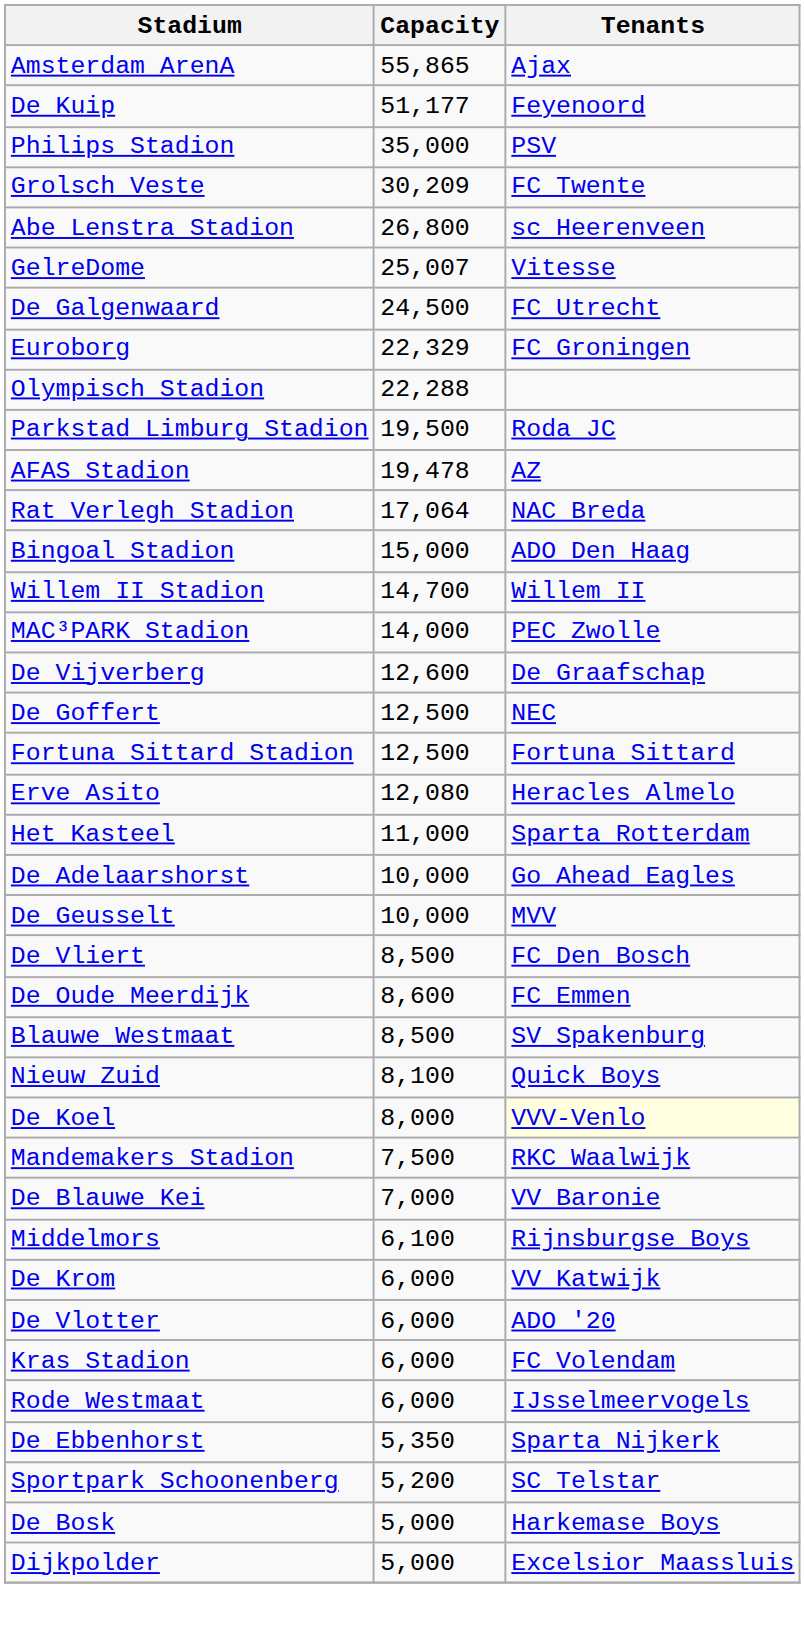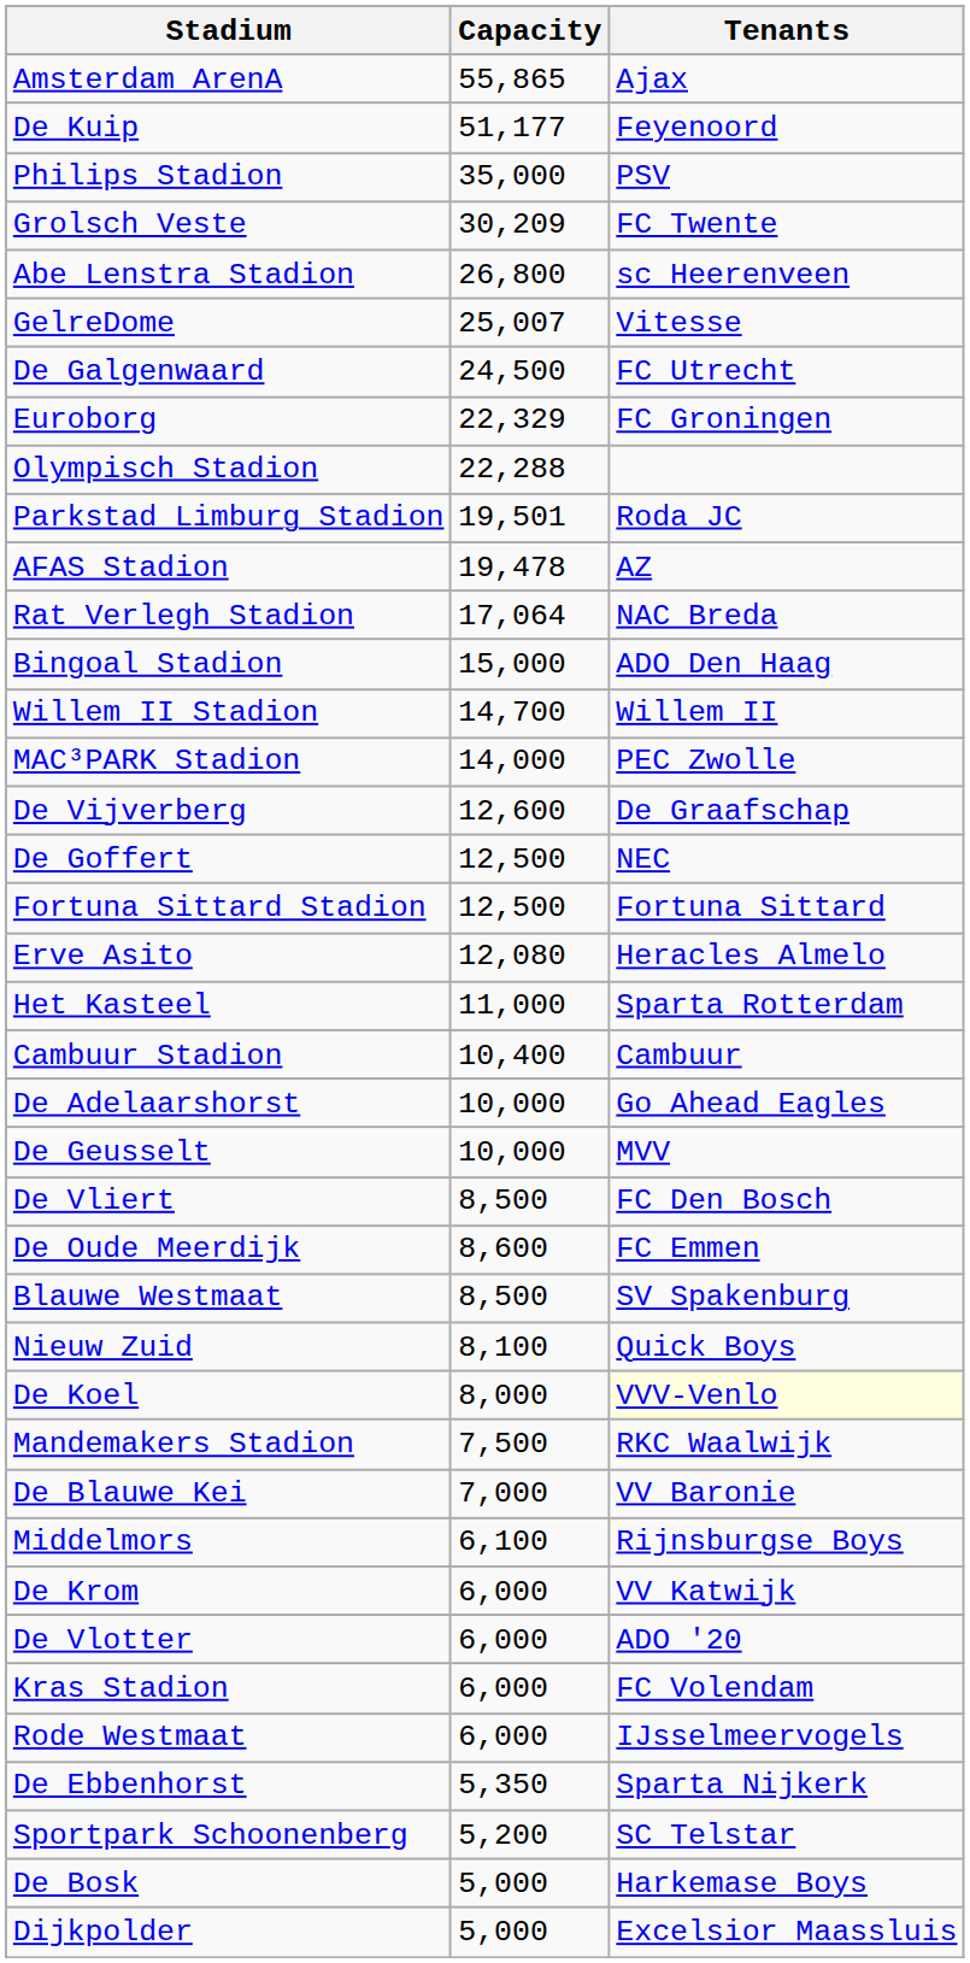 <table class="wikitable sortable">
 <tr>
 <th>Stadium</th>
 <th>Capacity</th>
 <th>Tenants</th>
 </tr>
 <tr>
 <td><a href='#'>Amsterdam ArenA</a></td>
 <td>55,865</td>
 <td><a href='#'>Ajax</a></td>
 </tr>
 <tr>
 <td><a href='#'>De Kuip</a></td>
 <td>51,177</td>
 <td><a href='#'>Feyenoord</a></td>
 </tr>
 <tr>
 <td><a href='#'>Philips Stadion</a></td>
 <td>35,000</td>
 <td><a href='#'>PSV</a></td>
 </tr>
 <tr>
 <td><a href='#'>Grolsch Veste</a></td>
 <td>30,209</td>
 <td><a href='#'>FC Twente</a></td>
 </tr>
 <tr>
 <td><a href='#'>Abe Lenstra Stadion</a></td>
 <td>26,800</td>
 <td><a href='#'>sc Heerenveen</a></td>
 </tr>
 <tr>
 <td><a href='#'>GelreDome</a></td>
 <td>25,007</td>
 <td><a href='#'>Vitesse</a></td>
 </tr>
 <tr>
 <td><a href='#'>De Galgenwaard</a></td>
 <td>24,500</td>
 <td><a href='#'>FC Utrecht</a></td>
 </tr>
 <tr>
 <td><a href='#'>Euroborg</a></td>
 <td>22,329</td>
 <td><a href='#'>FC Groningen</a></td>
 </tr>
 <tr>
 <td><a href='#'>Olympisch Stadion</a></td>
 <td>22,288</td>
 <td></td>
 </tr>
 <tr>
 <td><a href='#'>Parkstad Limburg Stadion</a></td>
-<td>19,500</td>
+<td>19,501</td>
 <td><a href='#'>Roda JC</a></td>
 </tr>
 <tr>
 <td><a href='#'>AFAS Stadion</a></td>
 <td>19,478</td>
 <td><a href='#'>AZ</a></td>
 </tr>
 <tr>
 <td><a href='#'>Rat Verlegh Stadion</a></td>
 <td>17,064</td>
 <td><a href='#'>NAC Breda</a></td>
 </tr>
 <tr>
 <td><a href='#'>Bingoal Stadion</a></td>
 <td>15,000</td>
 <td><a href='#'>ADO Den Haag</a></td>
 </tr>
 <tr>
 <td><a href='#'>Willem II Stadion</a></td>
 <td>14,700</td>
 <td><a href='#'>Willem II</a></td>
 </tr>
 <tr>
 <td><a href='#'>MAC³PARK Stadion</a></td>
 <td>14,000</td>
 <td><a href='#'>PEC Zwolle</a></td>
 </tr>
 <tr>
 <td><a href='#'>De Vijverberg</a></td>
 <td>12,600</td>
 <td><a href='#'>De Graafschap</a></td>
 </tr>
 <tr>
 <td><a href='#'>De Goffert</a></td>
 <td>12,500</td>
 <td><a href='#'>NEC</a></td>
 </tr>
 <tr>
 <td><a href='#'>Fortuna Sittard Stadion</a></td>
 <td>12,500</td>
 <td><a href='#'>Fortuna Sittard</a></td>
 </tr>
 <tr>
 <td><a href='#'>Erve Asito</a></td>
 <td>12,080</td>
 <td><a href='#'>Heracles Almelo</a></td>
 </tr>
 <tr>
 <td><a href='#'>Het Kasteel</a></td>
 <td>11,000</td>
 <td><a href='#'>Sparta Rotterdam</a></td>
+</tr>
+<tr>
+<td><a href='#'>Cambuur Stadion</a></td>
+<td>10,400</td>
+<td><a href='#'>Cambuur</a></td>
 </tr>
 <tr>
 <td><a href='#'>De Adelaarshorst</a></td>
 <td>10,000</td>
 <td><a href='#'>Go Ahead Eagles</a></td>
 </tr>
 <tr>
 <td><a href='#'>De Geusselt</a></td>
 <td>10,000</td>
 <td><a href='#'>MVV</a></td>
 </tr>
 <tr>
 <td><a href='#'>De Vliert</a></td>
 <td>8,500</td>
 <td><a href='#'>FC Den Bosch</a></td>
 </tr>
 <tr>
 <td><a href='#'>De Oude Meerdijk</a></td>
 <td>8,600</td>
 <td><a href='#'>FC Emmen</a></td>
 </tr>
 <tr>
 <td><a href='#'>Blauwe Westmaat</a></td>
 <td>8,500</td>
 <td><a href='#'>SV Spakenburg</a></td>
 </tr>
 <tr>
 <td><a href='#'>Nieuw Zuid</a></td>
 <td>8,100</td>
 <td><a href='#'>Quick Boys</a></td>
 </tr>
 <tr>
 <td><a href='#'>De Koel</a></td>
 <td>8,000</td>
 <td style="background: lightyellow;"><a href='#'>VVV-Venlo</a></td>
 </tr>
 <tr>
 <td><a href='#'>Mandemakers Stadion</a></td>
 <td>7,500</td>
 <td><a href='#'>RKC Waalwijk</a></td>
 </tr>
 <tr>
 <td><a href='#'>De Blauwe Kei</a></td>
 <td>7,000</td>
 <td><a href='#'>VV Baronie</a></td>
 </tr>
 <tr>
 <td><a href='#'>Middelmors</a></td>
 <td>6,100</td>
 <td><a href='#'>Rijnsburgse Boys</a></td>
 </tr>
 <tr>
 <td><a href='#'>De Krom</a></td>
 <td>6,000</td>
 <td><a href='#'>VV Katwijk</a></td>
 </tr>
 <tr>
 <td><a href='#'>De Vlotter</a></td>
 <td>6,000</td>
 <td><a href='#'>ADO '20</a></td>
 </tr>
 <tr>
 <td><a href='#'>Kras Stadion</a></td>
 <td>6,000</td>
 <td><a href='#'>FC Volendam</a></td>
 </tr>
 <tr>
 <td><a href='#'>Rode Westmaat</a></td>
 <td>6,000</td>
 <td><a href='#'>IJsselmeervogels</a></td>
 </tr>
 <tr>
 <td><a href='#'>De Ebbenhorst</a></td>
 <td>5,350</td>
 <td><a href='#'>Sparta Nijkerk</a></td>
 </tr>
 <tr>
 <td><a href='#'>Sportpark Schoonenberg</a></td>
 <td>5,200</td>
 <td><a href='#'>SC Telstar</a></td>
 </tr>
 <tr>
 <td><a href='#'>De Bosk</a></td>
 <td>5,000</td>
 <td><a href='#'>Harkemase Boys</a></td>
 </tr>
 <tr>
 <td><a href='#'>Dijkpolder</a></td>
 <td>5,000</td>
 <td><a href='#'>Excelsior Maassluis</a></td>
 </tr>
 <tr>
 </tr>
 </table>
